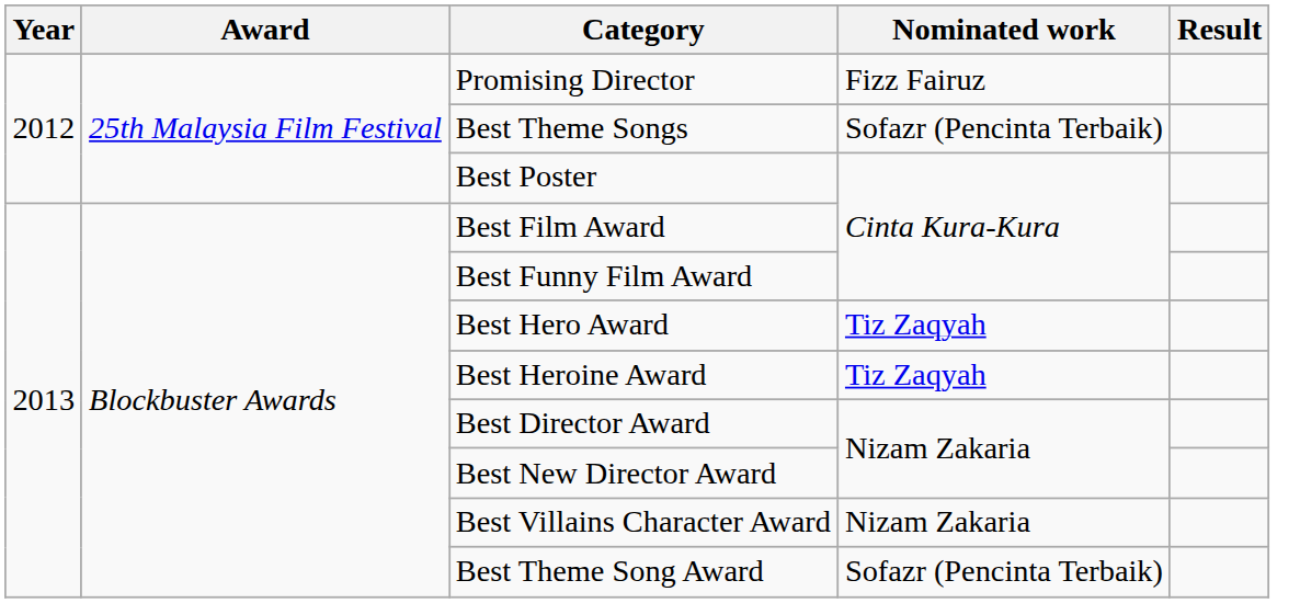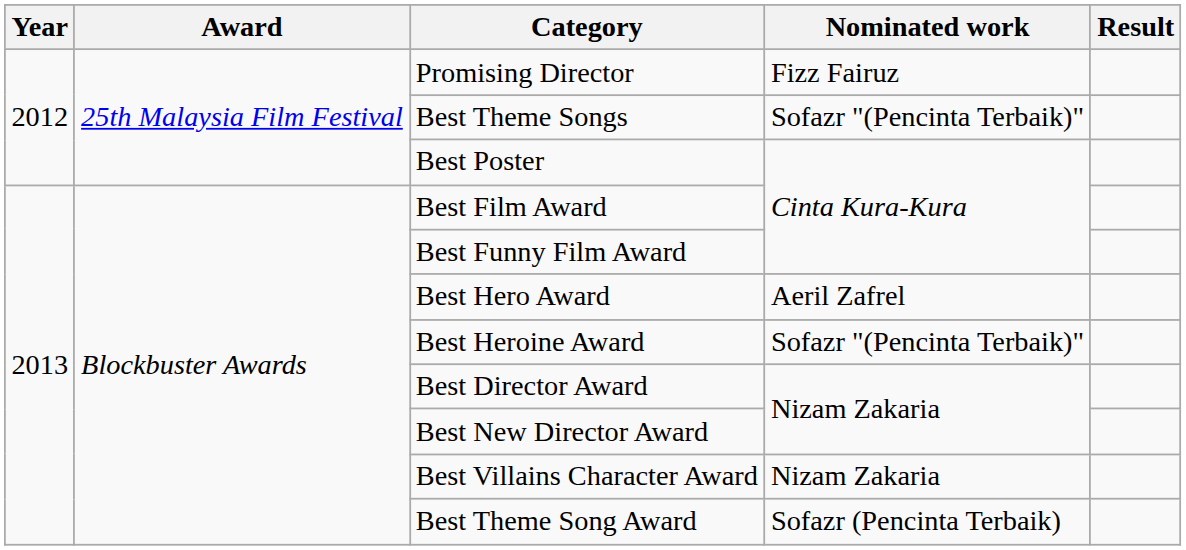 <table class="wikitable">
 <tr>
 <th>Year</th>
 <th>Award</th>
 <th>Category</th>
 <th>Nominated work</th>
 <th>Result</th>
 </tr>
 <tr>
 <td rowspan=3 align="center">2012</td>
 <td rowspan=3><em><a href='#'>25th Malaysia Film Festival</a></em></td>
 <td>Promising Director</td>
 <td>Fizz Fairuz</td>
 <td></td>
 </tr>
 <tr>
 <td>Best Theme Songs</td>
-<td>Sofazr (Pencinta Terbaik)</td>
+<td>Sofazr "(Pencinta Terbaik)"</td>
 <td></td>
 </tr>
 <tr>
 <td>Best Poster</td>
 <td rowspan="3"><em>Cinta Kura-Kura</em></td>
 <td></td>
 </tr>
 <tr>
 <td rowspan=8 align="center">2013</td>
 <td rowspan="8"><em>Blockbuster Awards</em></td>
 <td>Best Film Award</td>
 <td></td>
 </tr>
 <tr>
 <td>Best Funny Film Award</td>
 <td></td>
 </tr>
 <tr>
 <td>Best Hero Award</td>
-<td><a href='#'>Tiz Zaqyah</a></td>
+<td>Aeril Zafrel</td>
 <td></td>
 </tr>
 <tr>
 <td>Best Heroine Award</td>
-<td><a href='#'>Tiz Zaqyah</a></td>
+<td>Sofazr "(Pencinta Terbaik)"</td>
 <td></td>
 </tr>
 <tr>
 <td>Best Director Award</td>
 <td rowspan="2">Nizam Zakaria</td>
 <td></td>
 </tr>
 <tr>
 <td>Best New Director Award</td>
 <td></td>
 </tr>
 <tr>
 <td>Best Villains Character Award</td>
 <td>Nizam Zakaria</td>
 <td></td>
 </tr>
 <tr>
 <td>Best Theme Song Award</td>
 <td>Sofazr (Pencinta Terbaik)</td>
 <td></td>
 </tr>
 </table>
